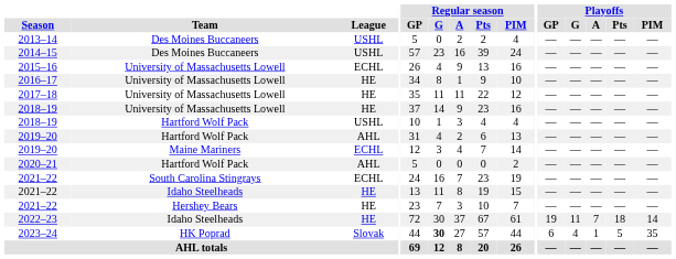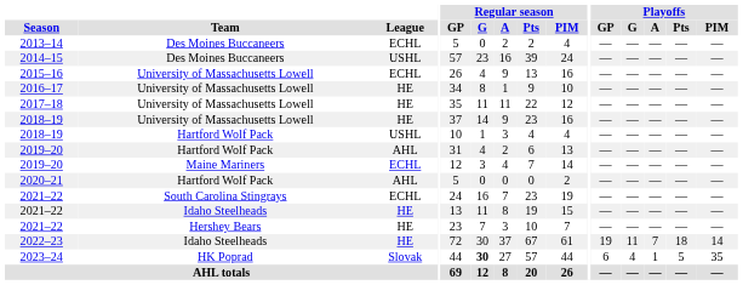 <table border="0" cellpadding="1" cellspacing="0" style="text-align:center; width:60em">
 <tr bgcolor="#e0e0e0">
 <th colspan="3" bgcolor="#ffffff"></th>
 <th rowspan="99" bgcolor="#ffffff"></th>
 <th colspan="5"><a href='#'>Regular season</a></th>
 <th rowspan="99" bgcolor="#ffffff"></th>
 <th colspan="5"><a href='#'>Playoffs</a></th>
 </tr>
 <tr bgcolor="#e0e0e0">
 <th><a href='#'>Season</a></th>
 <th>Team</th>
 <th>League</th>
 <th>GP</th>
 <th><a href='#'>G</a></th>
 <th><a href='#'>A</a></th>
 <th><a href='#'>Pts</a></th>
 <th><a href='#'>PIM</a></th>
 <th>GP</th>
 <th>G</th>
 <th>A</th>
 <th>Pts</th>
 <th>PIM</th>
 </tr>
 <tr>
 <td><a href='#'>2013–14</a></td>
 <td><a href='#'>Des Moines Buccaneers</a></td>
-<td><a href='#'>USHL</a></td>
+<td>ECHL</td>
 <td>5</td>
 <td>0</td>
 <td>2</td>
 <td>2</td>
 <td>4</td>
 <td>—</td>
 <td>—</td>
 <td>—</td>
 <td>—</td>
 <td>—</td>
 </tr>
 <tr bgcolor="#f0f0f0">
 <td><a href='#'>2014–15</a></td>
 <td>Des Moines Buccaneers</td>
 <td>USHL</td>
 <td>57</td>
 <td>23</td>
 <td>16</td>
 <td>39</td>
 <td>24</td>
 <td>—</td>
 <td>—</td>
 <td>—</td>
 <td>—</td>
 <td>—</td>
 </tr>
 <tr>
 <td><a href='#'>2015–16</a></td>
 <td><a href='#'>University of Massachusetts Lowell</a></td>
 <td>ECHL</td>
 <td>26</td>
 <td>4</td>
 <td>9</td>
 <td>13</td>
 <td>16</td>
 <td>—</td>
 <td>—</td>
 <td>—</td>
 <td>—</td>
 <td>—</td>
 </tr>
 <tr bgcolor="#f0f0f0">
 <td><a href='#'>2016–17</a></td>
 <td>University of Massachusetts Lowell</td>
 <td>HE</td>
 <td>34</td>
 <td>8</td>
 <td>1</td>
 <td>9</td>
 <td>10</td>
 <td>—</td>
 <td>—</td>
 <td>—</td>
 <td>—</td>
 <td>—</td>
 </tr>
 <tr>
 <td><a href='#'>2017–18</a></td>
 <td>University of Massachusetts Lowell</td>
 <td>HE</td>
 <td>35</td>
 <td>11</td>
 <td>11</td>
 <td>22</td>
 <td>12</td>
 <td>—</td>
 <td>—</td>
 <td>—</td>
 <td>—</td>
 <td>—</td>
 </tr>
 <tr bgcolor="#f0f0f0">
 <td><a href='#'>2018–19</a></td>
 <td>University of Massachusetts Lowell</td>
 <td>HE</td>
 <td>37</td>
 <td>14</td>
 <td>9</td>
 <td>23</td>
 <td>16</td>
 <td>—</td>
 <td>—</td>
 <td>—</td>
 <td>—</td>
 <td>—</td>
 </tr>
 <tr>
 <td><a href='#'>2018–19</a></td>
 <td><a href='#'>Hartford Wolf Pack</a></td>
 <td>USHL</td>
 <td>10</td>
 <td>1</td>
 <td>3</td>
 <td>4</td>
 <td>4</td>
 <td>—</td>
 <td>—</td>
 <td>—</td>
 <td>—</td>
 <td>—</td>
 </tr>
 <tr bgcolor="#f0f0f0">
 <td><a href='#'>2019–20</a></td>
 <td>Hartford Wolf Pack</td>
 <td>AHL</td>
 <td>31</td>
 <td>4</td>
 <td>2</td>
 <td>6</td>
 <td>13</td>
 <td>—</td>
 <td>—</td>
 <td>—</td>
 <td>—</td>
 <td>—</td>
 </tr>
 <tr>
 <td><a href='#'>2019–20</a></td>
 <td><a href='#'>Maine Mariners</a></td>
 <td><a href='#'>ECHL</a></td>
 <td>12</td>
 <td>3</td>
 <td>4</td>
 <td>7</td>
 <td>14</td>
 <td>—</td>
 <td>—</td>
 <td>—</td>
 <td>—</td>
 <td>—</td>
 </tr>
 <tr bgcolor="#f0f0f0">
 <td><a href='#'>2020–21</a></td>
 <td>Hartford Wolf Pack</td>
 <td>AHL</td>
 <td>5</td>
 <td>0</td>
 <td>0</td>
 <td>0</td>
 <td>2</td>
 <td>—</td>
 <td>—</td>
 <td>—</td>
 <td>—</td>
 <td>—</td>
 </tr>
 <tr>
 <td><a href='#'>2021–22</a></td>
 <td><a href='#'>South Carolina Stingrays</a></td>
 <td>ECHL</td>
 <td>24</td>
 <td>16</td>
 <td>7</td>
 <td>23</td>
 <td>19</td>
 <td>—</td>
 <td>—</td>
 <td>—</td>
 <td>—</td>
 <td>—</td>
 </tr>
 <tr bgcolor="#f0f0f0">
 <td>2021–22</td>
 <td><a href='#'>Idaho Steelheads</a></td>
 <td><a href='#'>HE</a></td>
 <td>13</td>
 <td>11</td>
 <td>8</td>
 <td>19</td>
 <td>15</td>
 <td>—</td>
 <td>—</td>
 <td>—</td>
 <td>—</td>
 <td>—</td>
 </tr>
 <tr>
 <td><a href='#'>2021–22</a></td>
 <td><a href='#'>Hershey Bears</a></td>
 <td>HE</td>
 <td>23</td>
 <td>7</td>
 <td>3</td>
 <td>10</td>
 <td>7</td>
 <td>—</td>
 <td>—</td>
 <td>—</td>
 <td>—</td>
 <td>—</td>
 </tr>
 <tr bgcolor="#f0f0f0">
 <td><a href='#'>2022–23</a></td>
 <td>Idaho Steelheads</td>
 <td><a href='#'>HE</a></td>
 <td>72</td>
 <td>30</td>
 <td>37</td>
 <td>67</td>
 <td>61</td>
 <td>19</td>
 <td>11</td>
 <td>7</td>
 <td>18</td>
 <td>14</td>
 </tr>
 <tr>
 <td><a href='#'>2023–24</a></td>
 <td><a href='#'>HK Poprad</a></td>
 <td><a href='#'>Slovak</a></td>
 <td>44</td>
 <td><strong>30</strong></td>
 <td>27</td>
 <td>57</td>
 <td>44</td>
 <td>6</td>
 <td>4</td>
 <td>1</td>
 <td>5</td>
 <td>35</td>
 </tr>
 <tr bgcolor="#e0e0e0">
 <th colspan="3">AHL totals</th>
 <th>69</th>
 <th>12</th>
 <th>8</th>
 <th>20</th>
 <th>26</th>
 <th>—</th>
 <th>—</th>
 <th>—</th>
 <th>—</th>
 <th>—</th>
 </tr>
 </table>
